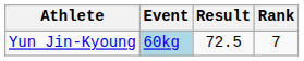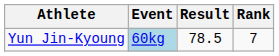 <table class=wikitable style="font-size:90%">
 <tr>
 <th>Athlete</th>
 <th>Event</th>
 <th>Result</th>
 <th>Rank</th>
 </tr>
 <tr>
 <td><a href='#'>Yun Jin-Kyoung</a></td>
 <td style="background: lightblue;"><a href='#'>60kg</a></td>
-<td style="text-align:center;">72.5</td>
+<td style="text-align:center;">78.5</td>
 <td style="text-align:center;">7</td>
 </tr>
 </table>
